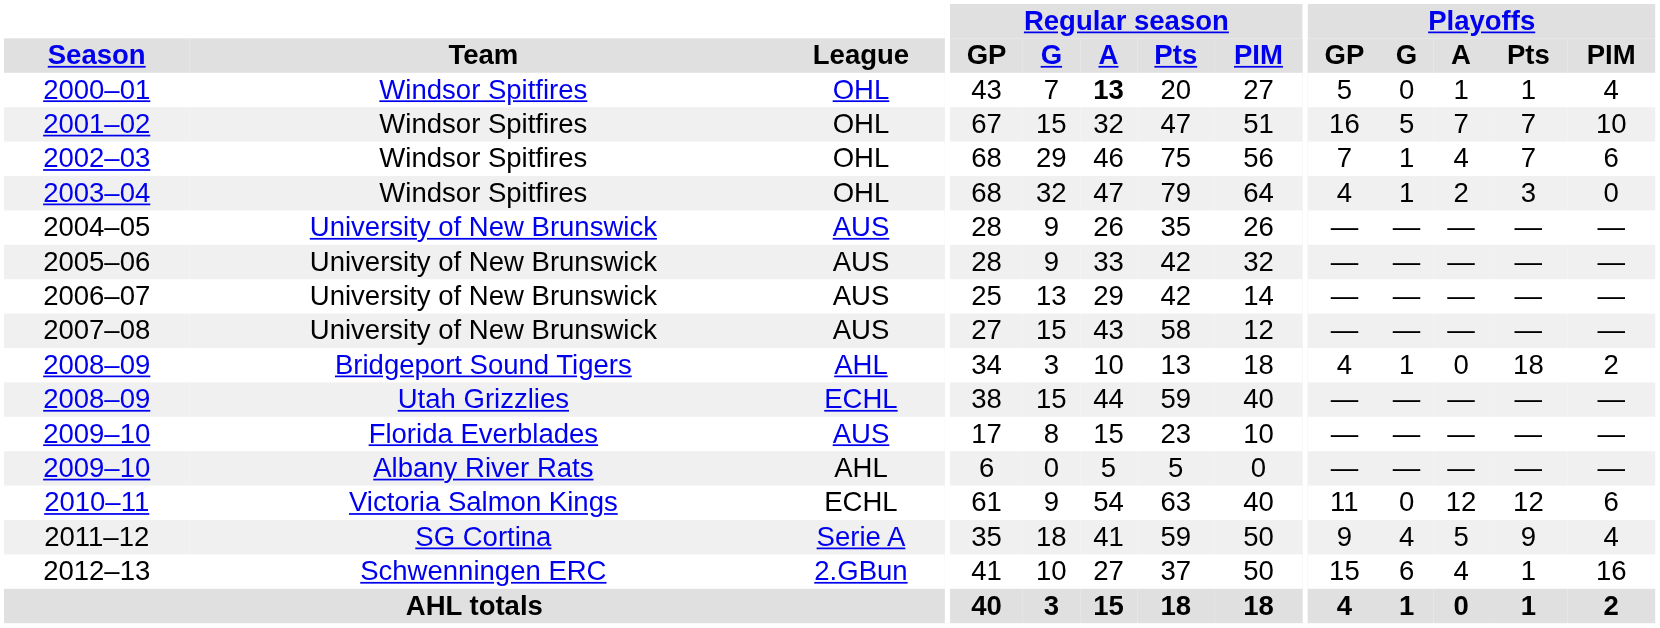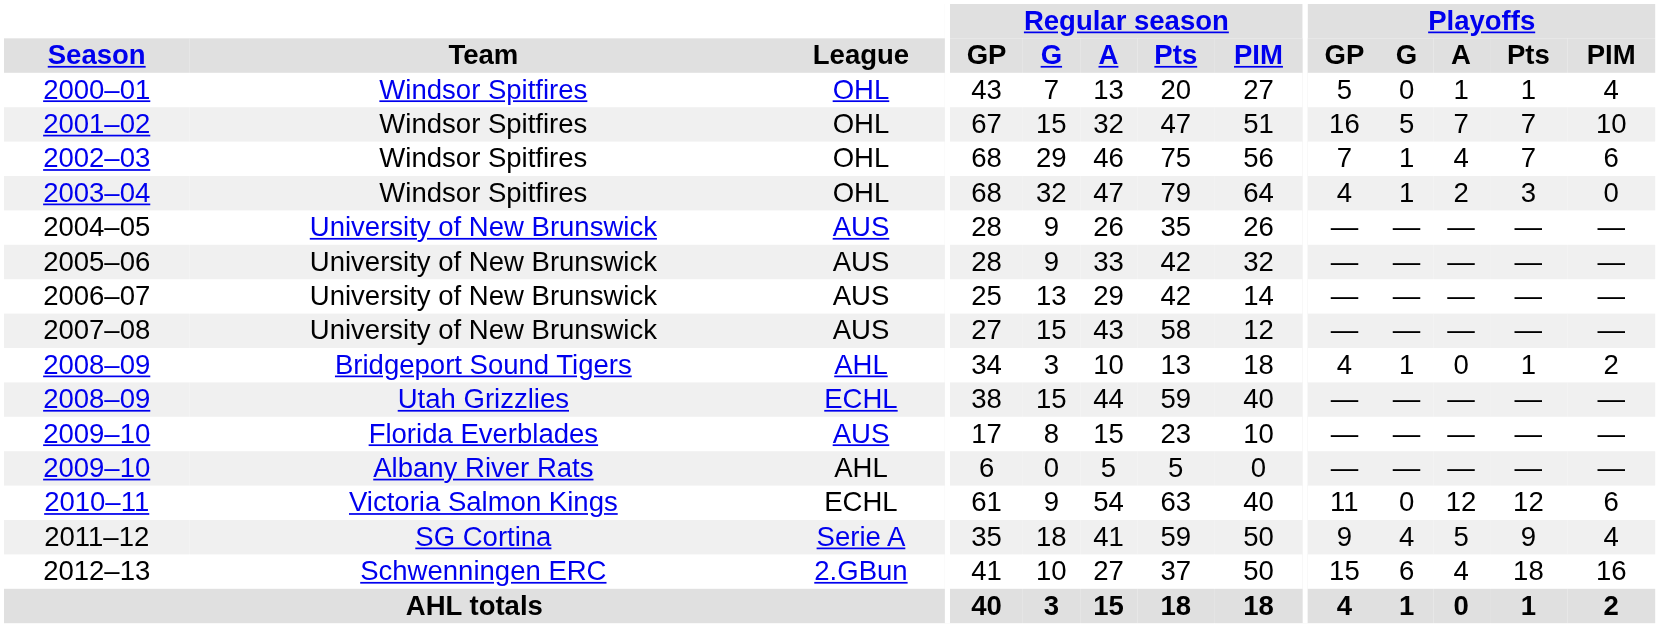 <table border="0" cellpadding="1" cellspacing="0" style="text-align:center; width:60em">
 <tr bgcolor="#e0e0e0">
 <th colspan="3" bgcolor="#ffffff"></th>
 <th rowspan="99" bgcolor="#ffffff"></th>
 <th colspan="5"><a href='#'>Regular season</a></th>
 <th rowspan="99" bgcolor="#ffffff"></th>
 <th colspan="5"><a href='#'>Playoffs</a></th>
 </tr>
 <tr bgcolor="#e0e0e0">
 <th><a href='#'>Season</a></th>
 <th>Team</th>
 <th>League</th>
 <th>GP</th>
 <th><a href='#'>G</a></th>
 <th><a href='#'>A</a></th>
 <th><a href='#'>Pts</a></th>
 <th><a href='#'>PIM</a></th>
 <th>GP</th>
 <th>G</th>
 <th>A</th>
 <th>Pts</th>
 <th>PIM</th>
 </tr>
 <tr>
 <td><a href='#'>2000–01</a></td>
 <td><a href='#'>Windsor Spitfires</a></td>
 <td><a href='#'>OHL</a></td>
 <td>43</td>
 <td>7</td>
-<td><strong>13</strong></td>
+<td>13</td>
 <td>20</td>
 <td>27</td>
 <td>5</td>
 <td>0</td>
 <td>1</td>
 <td>1</td>
 <td>4</td>
 </tr>
 <tr bgcolor="#f0f0f0">
 <td><a href='#'>2001–02</a></td>
 <td>Windsor Spitfires</td>
 <td>OHL</td>
 <td>67</td>
 <td>15</td>
 <td>32</td>
 <td>47</td>
 <td>51</td>
 <td>16</td>
 <td>5</td>
 <td>7</td>
 <td>7</td>
 <td>10</td>
 </tr>
 <tr>
 <td><a href='#'>2002–03</a></td>
 <td>Windsor Spitfires</td>
 <td>OHL</td>
 <td>68</td>
 <td>29</td>
 <td>46</td>
 <td>75</td>
 <td>56</td>
 <td>7</td>
 <td>1</td>
 <td>4</td>
 <td>7</td>
 <td>6</td>
 </tr>
 <tr bgcolor="#f0f0f0">
 <td><a href='#'>2003–04</a></td>
 <td>Windsor Spitfires</td>
 <td>OHL</td>
 <td>68</td>
 <td>32</td>
 <td>47</td>
 <td>79</td>
 <td>64</td>
 <td>4</td>
 <td>1</td>
 <td>2</td>
 <td>3</td>
 <td>0</td>
 </tr>
 <tr>
 <td>2004–05</td>
 <td><a href='#'>University of New Brunswick</a></td>
 <td><a href='#'>AUS</a></td>
 <td>28</td>
 <td>9</td>
 <td>26</td>
 <td>35</td>
 <td>26</td>
 <td>—</td>
 <td>—</td>
 <td>—</td>
 <td>—</td>
 <td>—</td>
 </tr>
 <tr bgcolor="#f0f0f0">
 <td>2005–06</td>
 <td>University of New Brunswick</td>
 <td>AUS</td>
 <td>28</td>
 <td>9</td>
 <td>33</td>
 <td>42</td>
 <td>32</td>
 <td>—</td>
 <td>—</td>
 <td>—</td>
 <td>—</td>
 <td>—</td>
 </tr>
 <tr>
 <td>2006–07</td>
 <td>University of New Brunswick</td>
 <td>AUS</td>
 <td>25</td>
 <td>13</td>
 <td>29</td>
 <td>42</td>
 <td>14</td>
 <td>—</td>
 <td>—</td>
 <td>—</td>
 <td>—</td>
 <td>—</td>
 </tr>
 <tr bgcolor="#f0f0f0">
 <td>2007–08</td>
 <td>University of New Brunswick</td>
 <td>AUS</td>
 <td>27</td>
 <td>15</td>
 <td>43</td>
 <td>58</td>
 <td>12</td>
 <td>—</td>
 <td>—</td>
 <td>—</td>
 <td>—</td>
 <td>—</td>
 </tr>
 <tr>
 <td><a href='#'>2008–09</a></td>
 <td><a href='#'>Bridgeport Sound Tigers</a></td>
 <td><a href='#'>AHL</a></td>
 <td>34</td>
 <td>3</td>
 <td>10</td>
 <td>13</td>
 <td>18</td>
 <td>4</td>
 <td>1</td>
 <td>0</td>
-<td>18</td>
+<td>1</td>
 <td>2</td>
 </tr>
 <tr bgcolor="#f0f0f0">
 <td><a href='#'>2008–09</a></td>
 <td><a href='#'>Utah Grizzlies</a></td>
 <td><a href='#'>ECHL</a></td>
 <td>38</td>
 <td>15</td>
 <td>44</td>
 <td>59</td>
 <td>40</td>
 <td>—</td>
 <td>—</td>
 <td>—</td>
 <td>—</td>
 <td>—</td>
 </tr>
 <tr>
 <td><a href='#'>2009–10</a></td>
 <td><a href='#'>Florida Everblades</a></td>
 <td><a href='#'>AUS</a></td>
 <td>17</td>
 <td>8</td>
 <td>15</td>
 <td>23</td>
 <td>10</td>
 <td>—</td>
 <td>—</td>
 <td>—</td>
 <td>—</td>
 <td>—</td>
 </tr>
 <tr bgcolor="#f0f0f0">
 <td><a href='#'>2009–10</a></td>
 <td><a href='#'>Albany River Rats</a></td>
 <td>AHL</td>
 <td>6</td>
 <td>0</td>
 <td>5</td>
 <td>5</td>
 <td>0</td>
 <td>—</td>
 <td>—</td>
 <td>—</td>
 <td>—</td>
 <td>—</td>
 </tr>
 <tr>
 <td><a href='#'>2010–11</a></td>
 <td><a href='#'>Victoria Salmon Kings</a></td>
 <td>ECHL</td>
 <td>61</td>
 <td>9</td>
 <td>54</td>
 <td>63</td>
 <td>40</td>
 <td>11</td>
 <td>0</td>
 <td>12</td>
 <td>12</td>
 <td>6</td>
 </tr>
 <tr bgcolor="#f0f0f0">
 <td>2011–12</td>
 <td><a href='#'>SG Cortina</a></td>
 <td><a href='#'>Serie A</a></td>
 <td>35</td>
 <td>18</td>
 <td>41</td>
 <td>59</td>
 <td>50</td>
 <td>9</td>
 <td>4</td>
 <td>5</td>
 <td>9</td>
 <td>4</td>
 </tr>
 <tr>
 <td>2012–13</td>
 <td><a href='#'>Schwenningen ERC</a></td>
 <td><a href='#'>2.GBun</a></td>
 <td>41</td>
 <td>10</td>
 <td>27</td>
 <td>37</td>
 <td>50</td>
 <td>15</td>
 <td>6</td>
 <td>4</td>
-<td>1</td>
+<td>18</td>
 <td>16</td>
 </tr>
 <tr bgcolor="#e0e0e0">
 <th colspan="3">AHL totals</th>
 <th>40</th>
 <th>3</th>
 <th>15</th>
 <th>18</th>
 <th>18</th>
 <th>4</th>
 <th>1</th>
 <th>0</th>
 <th>1</th>
 <th>2</th>
 </tr>
 </table>
